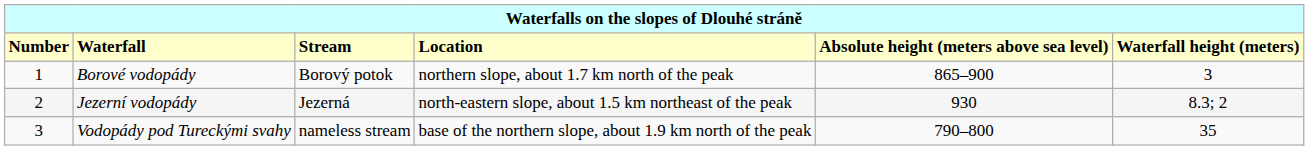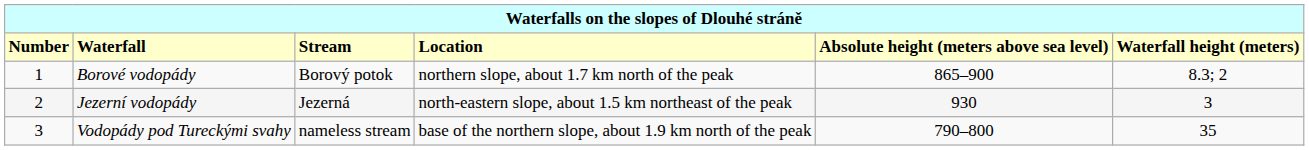 <table class="wikitable" style="font-size:90%">
 <tr>
 <td colspan="6" align="center" bgcolor="#CCFFFF"><strong>Waterfalls on the slopes of Dlouhé stráně</strong></td>
 </tr>
 <tr bgcolor="#FFFFCC">
 <td align="center"><strong>Number</strong></td>
 <td><strong>Waterfall</strong></td>
 <td><strong>Stream</strong></td>
 <td><strong>Location</strong></td>
 <td align="center"><strong>Absolute height (meters above sea level)</strong></td>
 <td align="center"><strong>Waterfall height (meters)</strong></td>
 </tr>
 <tr>
 <td align="center">1</td>
 <td><em>Borové vodopády</em></td>
 <td>Borový potok</td>
 <td>northern slope, about 1.7 km north of the peak</td>
 <td align="center">865–900</td>
-<td align="center">3</td>
+<td align="center">8.3; 2</td>
 </tr>
 <tr bgcolor="#F5F5F5">
 <td align="center">2</td>
 <td><em>Jezerní vodopády</em></td>
 <td>Jezerná</td>
 <td>north-eastern slope, about 1.5 km northeast of the peak</td>
 <td align="center">930</td>
-<td align="center">8.3; 2</td>
+<td align="center">3</td>
 </tr>
 <tr>
 <td align="center">3</td>
 <td><em>Vodopády pod Tureckými svahy</em></td>
 <td>nameless stream</td>
 <td>base of the northern slope, about 1.9 km north of the peak</td>
 <td align="center">790–800</td>
 <td align="center">35</td>
 </tr>
 </table>
